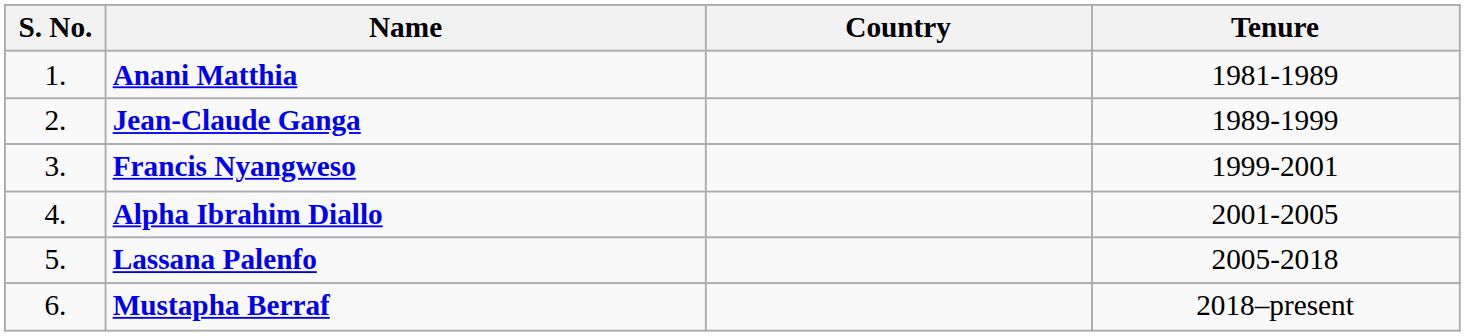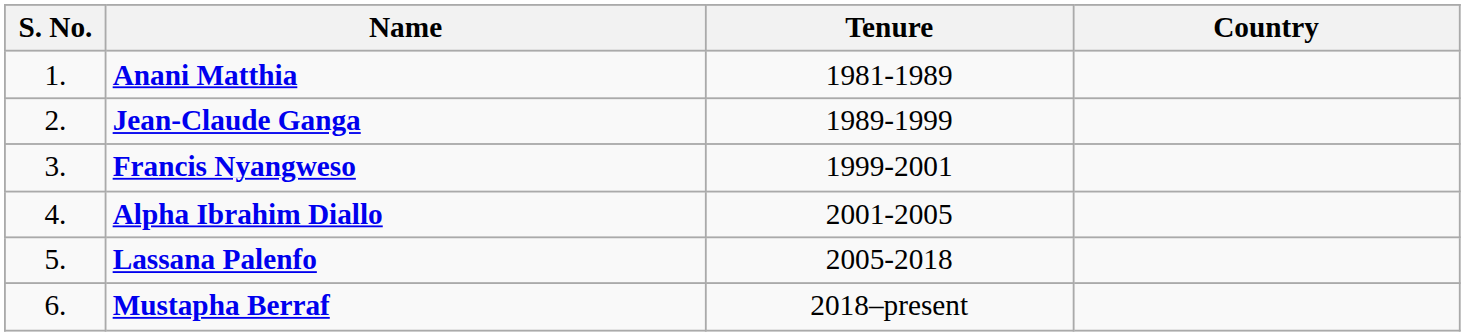 <table width=90% class="wikitable">
 <tr>
 <th width=1%>S. No.</th>
 <th width=10%>Name</th>
+<th width=6%>Tenure</th>
 <th width=6%>Country</th>
-<th width=6%>Tenure</th>
 </tr>
 <tr>
 <td align="center">1.</td>
 <td align="left"><strong><a href='#'>Anani Matthia</a></strong></td>
+<td align="center">1981-1989</td>
 <td></td>
-<td align="center">1981-1989</td>
 </tr>
 <tr>
 <td align="center">2.</td>
 <td align="left"><strong><a href='#'>Jean-Claude Ganga</a></strong></td>
+<td align="center">1989-1999</td>
 <td></td>
-<td align="center">1989-1999</td>
 </tr>
 <tr>
 <td align="center">3.</td>
 <td align="left"><strong><a href='#'>Francis Nyangweso</a></strong></td>
+<td align="center">1999-2001</td>
 <td></td>
-<td align="center">1999-2001</td>
 </tr>
 <tr>
 <td align="center">4.</td>
 <td align="left"><strong><a href='#'>Alpha Ibrahim Diallo</a></strong></td>
+<td align="center">2001-2005</td>
 <td></td>
-<td align="center">2001-2005</td>
 </tr>
 <tr>
 <td align="center">5.</td>
 <td align="left"><strong><a href='#'>Lassana Palenfo</a></strong></td>
+<td align="center">2005-2018</td>
 <td></td>
-<td align="center">2005-2018</td>
 </tr>
 <tr>
 <td align="center">6.</td>
 <td align="left"><strong><a href='#'>Mustapha Berraf</a></strong></td>
+<td align="center">2018–present</td>
 <td></td>
-<td align="center">2018–present</td>
 </tr>
 </table>
